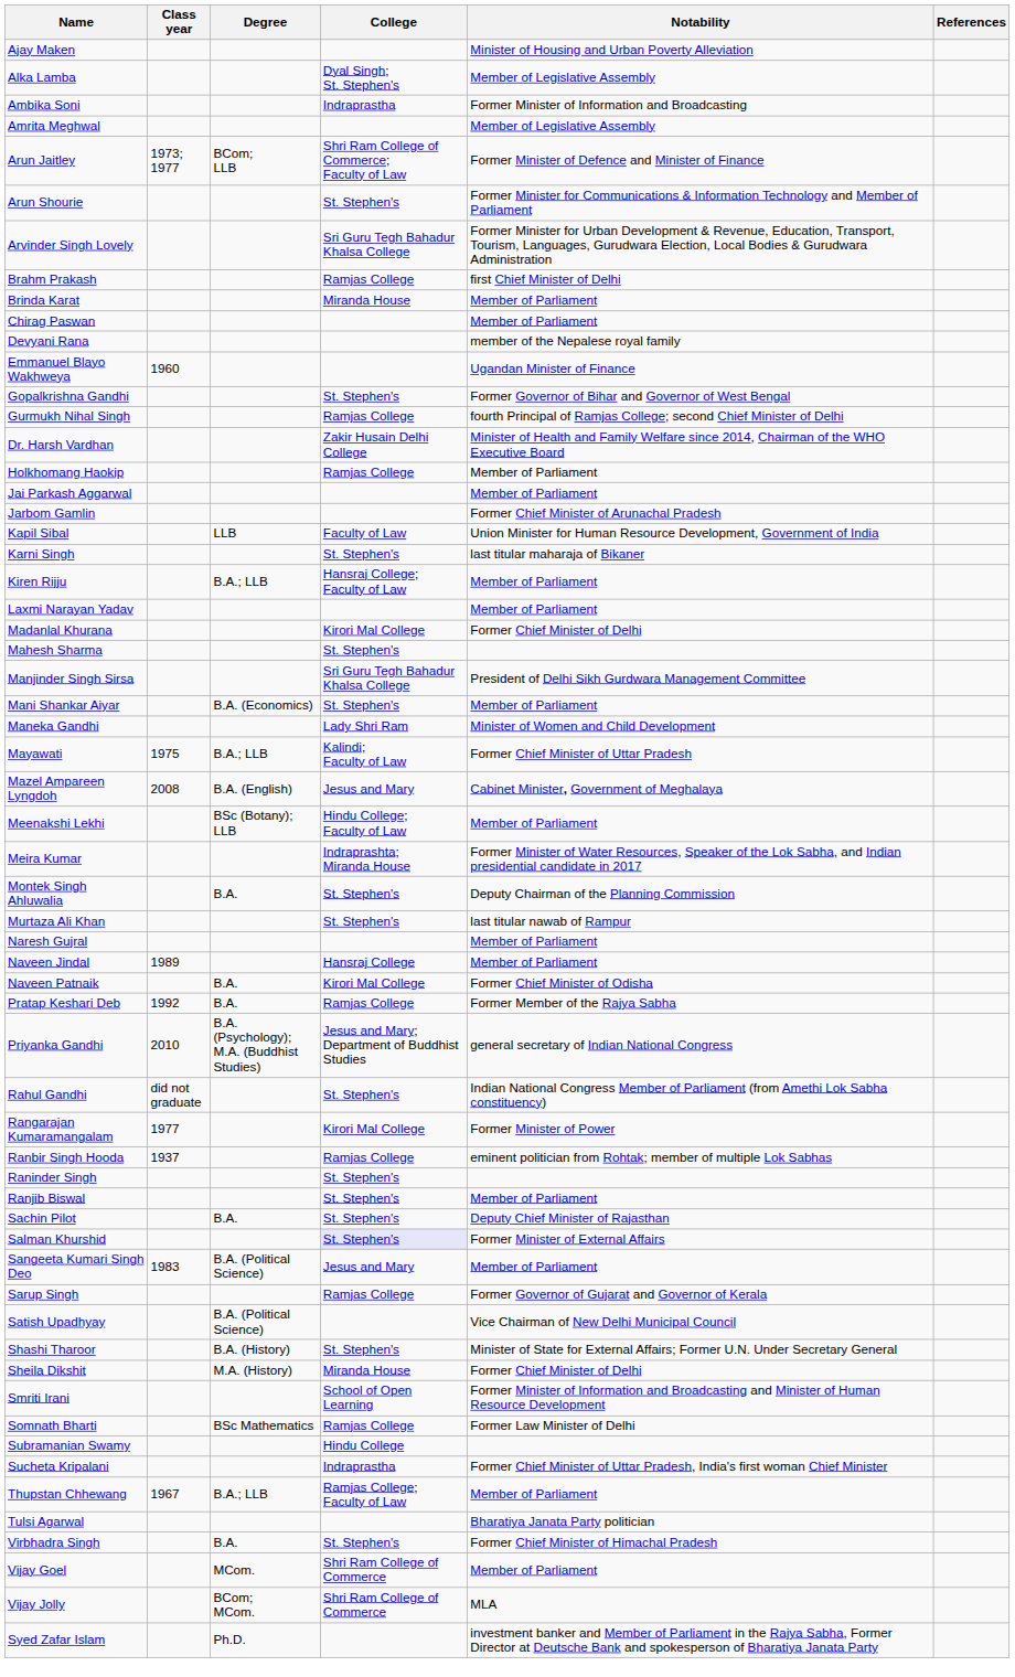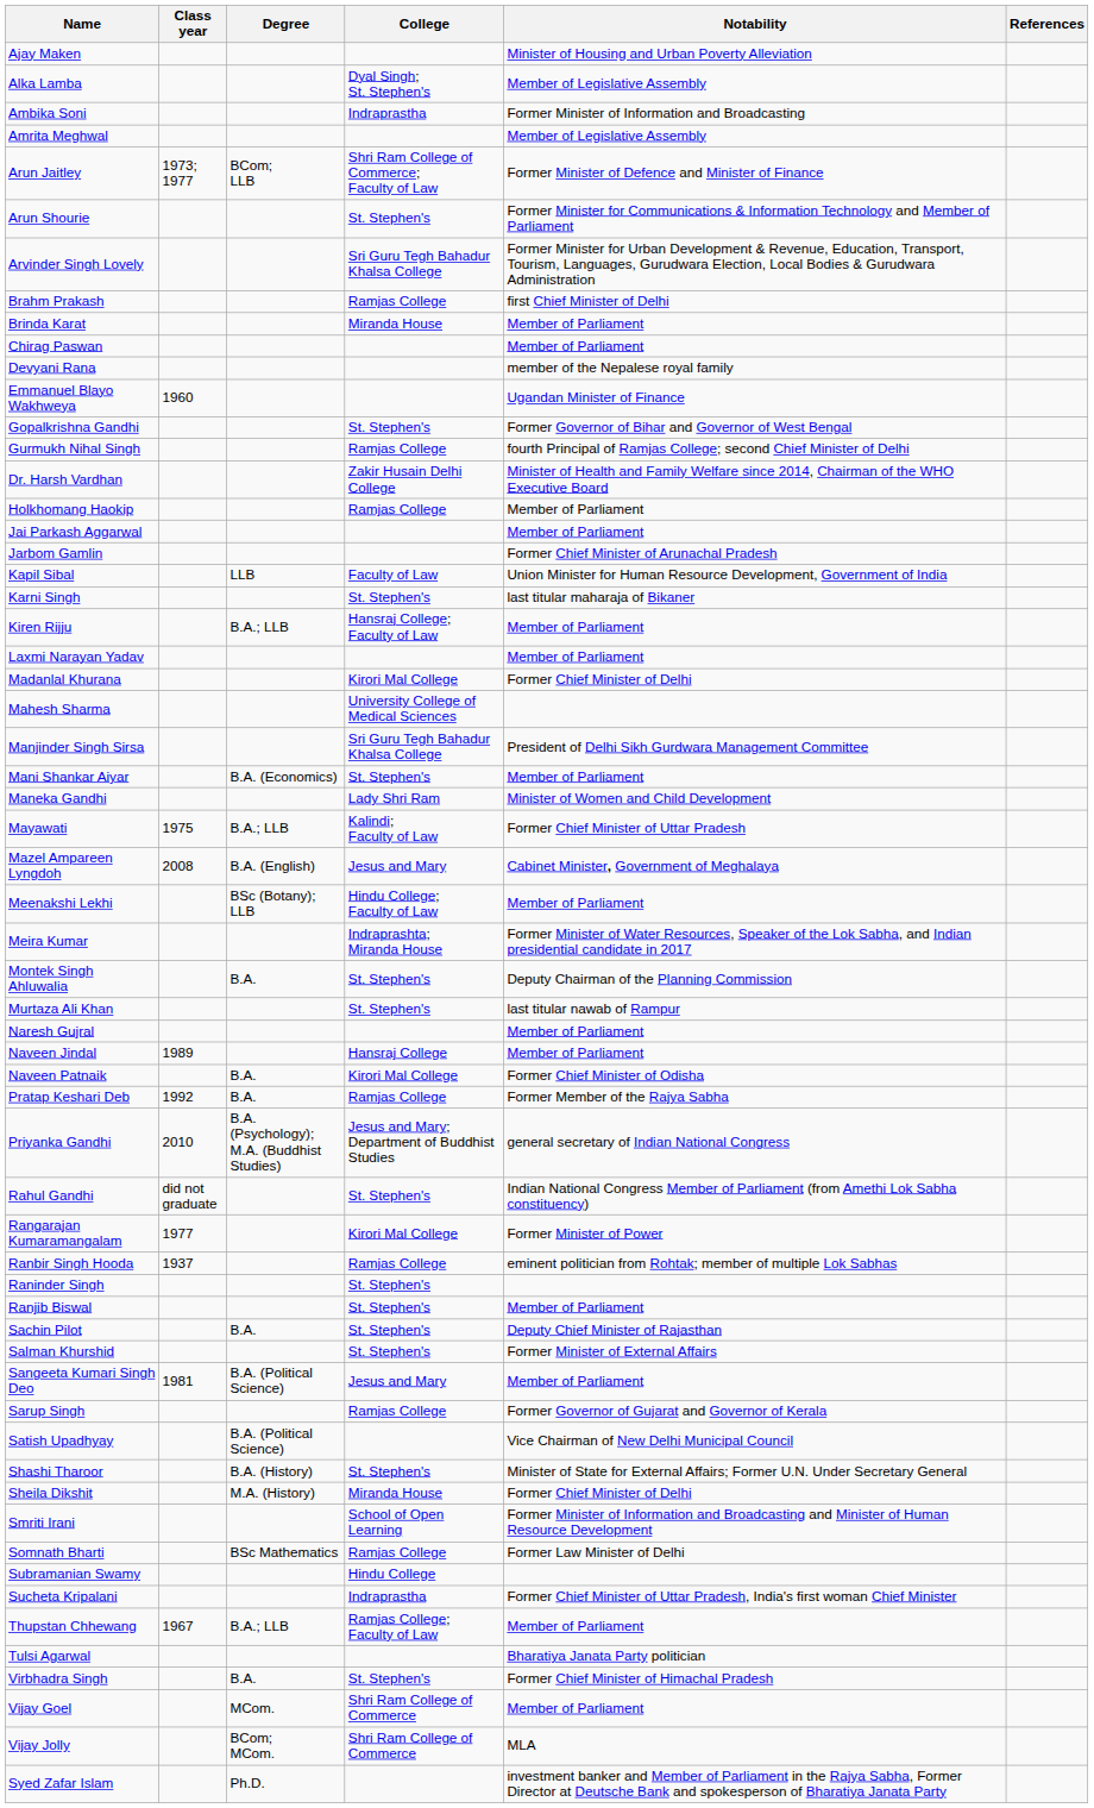 <table class="wikitable sortable">
 <tr>
 <th>Name</th>
 <th>Class<br>year</th>
 <th>Degree</th>
 <th>College</th>
 <th class="unsortable">Notability</th>
 <th class="unsortable">References</th>
 </tr>
 <tr>
 <td><a href='#'>Ajay Maken</a></td>
 <td></td>
 <td></td>
 <td></td>
 <td><a href='#'>Minister of Housing and Urban Poverty Alleviation</a></td>
 <td></td>
 </tr>
 <tr>
 <td><a href='#'>Alka Lamba</a></td>
 <td></td>
 <td></td>
 <td><a href='#'>Dyal Singh</a>;<br><a href='#'>St. Stephen's</a></td>
 <td><a href='#'>Member of Legislative Assembly</a></td>
 <td></td>
 </tr>
 <tr>
 <td><a href='#'>Ambika Soni</a></td>
 <td></td>
 <td></td>
 <td><a href='#'>Indraprastha</a></td>
 <td>Former Minister of Information and Broadcasting</td>
 <td></td>
 </tr>
 <tr>
 <td><a href='#'>Amrita Meghwal</a></td>
 <td></td>
 <td></td>
 <td></td>
 <td><a href='#'>Member of Legislative Assembly</a></td>
 <td></td>
 </tr>
 <tr>
 <td><a href='#'>Arun Jaitley</a></td>
 <td>1973; 1977</td>
 <td>BCom;<br>LLB</td>
 <td><a href='#'>Shri Ram College of Commerce</a>;<br><a href='#'>Faculty of Law</a></td>
 <td>Former <a href='#'>Minister of Defence</a> and <a href='#'>Minister of Finance</a></td>
 <td></td>
 </tr>
 <tr>
 <td><a href='#'>Arun Shourie</a></td>
 <td></td>
 <td></td>
 <td><a href='#'>St. Stephen's</a></td>
 <td>Former <a href='#'>Minister for Communications & Information Technology</a> and <a href='#'>Member of Parliament</a></td>
 <td></td>
 </tr>
 <tr>
 <td><a href='#'>Arvinder Singh Lovely</a></td>
 <td></td>
 <td></td>
 <td><a href='#'>Sri Guru Tegh Bahadur Khalsa College</a></td>
 <td>Former Minister for Urban Development & Revenue, Education, Transport, Tourism, Languages, Gurudwara Election, Local Bodies & Gurudwara Administration</td>
 <td></td>
 </tr>
 <tr>
 <td><a href='#'>Brahm Prakash</a></td>
 <td></td>
 <td></td>
 <td><a href='#'>Ramjas College</a></td>
 <td>first <a href='#'>Chief Minister of Delhi</a></td>
 <td></td>
 </tr>
 <tr>
 <td><a href='#'>Brinda Karat</a></td>
 <td></td>
 <td></td>
 <td><a href='#'>Miranda House</a></td>
 <td><a href='#'>Member of Parliament</a></td>
 <td></td>
 </tr>
 <tr>
 <td><a href='#'>Chirag Paswan</a></td>
 <td></td>
 <td></td>
 <td></td>
 <td><a href='#'>Member of Parliament</a></td>
 <td></td>
 </tr>
 <tr>
 <td><a href='#'>Devyani Rana</a></td>
 <td></td>
 <td></td>
 <td></td>
 <td>member of the Nepalese royal family</td>
 <td></td>
 </tr>
 <tr>
 <td><a href='#'>Emmanuel Blayo Wakhweya</a></td>
 <td>1960</td>
 <td></td>
 <td></td>
 <td><a href='#'>Ugandan Minister of Finance</a></td>
 <td></td>
 </tr>
 <tr>
 <td><a href='#'>Gopalkrishna Gandhi</a></td>
 <td></td>
 <td></td>
 <td><a href='#'>St. Stephen's</a></td>
 <td>Former <a href='#'>Governor of Bihar</a> and <a href='#'>Governor of West Bengal</a></td>
 <td></td>
 </tr>
 <tr>
 <td><a href='#'>Gurmukh Nihal Singh</a></td>
 <td></td>
 <td></td>
 <td><a href='#'>Ramjas College</a></td>
 <td>fourth Principal of <a href='#'>Ramjas College</a>; second <a href='#'>Chief Minister of Delhi</a></td>
 <td></td>
 </tr>
 <tr>
 <td><a href='#'>Dr. Harsh Vardhan</a></td>
 <td></td>
 <td></td>
 <td><a href='#'>Zakir Husain Delhi College</a></td>
 <td><a href='#'>Minister of Health and Family Welfare since 2014</a>, <a href='#'>Chairman of the WHO Executive Board</a></td>
 <td></td>
 </tr>
 <tr>
 <td><a href='#'>Holkhomang Haokip</a></td>
 <td></td>
 <td></td>
 <td><a href='#'>Ramjas College</a></td>
 <td>Member of Parliament</td>
 <td></td>
 </tr>
 <tr>
 <td><a href='#'>Jai Parkash Aggarwal</a></td>
 <td></td>
 <td></td>
 <td></td>
 <td><a href='#'>Member of Parliament</a></td>
 <td></td>
 </tr>
 <tr>
 <td><a href='#'>Jarbom Gamlin</a></td>
 <td></td>
 <td></td>
 <td></td>
 <td>Former <a href='#'>Chief Minister of Arunachal Pradesh</a></td>
 <td></td>
 </tr>
 <tr>
 <td><a href='#'>Kapil Sibal</a></td>
 <td></td>
 <td>LLB</td>
 <td><a href='#'>Faculty of Law</a></td>
 <td>Union Minister for Human Resource Development, <a href='#'>Government of India</a></td>
 <td></td>
 </tr>
 <tr>
 <td><a href='#'>Karni Singh</a></td>
 <td></td>
 <td></td>
 <td><a href='#'>St. Stephen's</a></td>
 <td>last titular maharaja of <a href='#'>Bikaner</a></td>
 <td></td>
 </tr>
 <tr>
 <td><a href='#'>Kiren Rijju</a></td>
 <td></td>
 <td>B.A.; LLB</td>
 <td><a href='#'>Hansraj College</a>;<br><a href='#'>Faculty of Law</a></td>
 <td><a href='#'>Member of Parliament</a></td>
 <td></td>
 </tr>
 <tr>
 <td><a href='#'>Laxmi Narayan Yadav</a></td>
 <td></td>
 <td></td>
 <td></td>
 <td><a href='#'>Member of Parliament</a></td>
 <td></td>
 </tr>
 <tr>
 <td><a href='#'>Madanlal Khurana</a></td>
 <td></td>
 <td></td>
 <td><a href='#'>Kirori Mal College</a></td>
 <td>Former <a href='#'>Chief Minister of Delhi</a></td>
 <td></td>
 </tr>
 <tr>
 <td><a href='#'>Mahesh Sharma</a></td>
 <td></td>
 <td></td>
-<td><a href='#'>St. Stephen's</a></td>
+<td><a href='#'>University College of Medical Sciences</a></td>
 <td></td>
 <td></td>
 </tr>
 <tr>
 <td><a href='#'>Manjinder Singh Sirsa</a></td>
 <td></td>
 <td></td>
 <td><a href='#'>Sri Guru Tegh Bahadur Khalsa College</a></td>
 <td>President of <a href='#'>Delhi Sikh Gurdwara Management Committee</a></td>
 <td></td>
 </tr>
 <tr>
 <td><a href='#'>Mani Shankar Aiyar</a></td>
 <td></td>
 <td>B.A. (Economics)</td>
 <td><a href='#'>St. Stephen's</a></td>
 <td><a href='#'>Member of Parliament</a></td>
 <td></td>
 </tr>
 <tr>
 <td><a href='#'>Maneka Gandhi</a></td>
 <td></td>
 <td></td>
 <td><a href='#'>Lady Shri Ram</a></td>
 <td><a href='#'>Minister of Women and Child Development</a></td>
 <td></td>
 </tr>
 <tr>
 <td><a href='#'>Mayawati</a></td>
 <td>1975</td>
 <td>B.A.; LLB</td>
 <td><a href='#'>Kalindi</a>;<br><a href='#'>Faculty of Law</a></td>
 <td>Former <a href='#'>Chief Minister of Uttar Pradesh</a></td>
 <td></td>
 </tr>
 <tr>
 <td><a href='#'>Mazel Ampareen Lyngdoh</a></td>
 <td>2008</td>
 <td>B.A. (English)</td>
 <td><a href='#'>Jesus and Mary</a></td>
 <td><a href='#'>Cabinet Minister</a><strong>,</strong> <a href='#'>Government of Meghalaya</a></td>
 <td></td>
 </tr>
 <tr>
 <td><a href='#'>Meenakshi Lekhi</a></td>
 <td></td>
 <td>BSc (Botany); LLB</td>
 <td><a href='#'>Hindu College</a>;<br><a href='#'>Faculty of Law</a></td>
 <td><a href='#'>Member of Parliament</a></td>
 <td></td>
 </tr>
 <tr>
 <td><a href='#'>Meira Kumar</a></td>
 <td></td>
 <td></td>
 <td><a href='#'>Indraprashta</a>;<br><a href='#'>Miranda House</a></td>
 <td>Former <a href='#'>Minister of Water Resources</a>, <a href='#'>Speaker of the Lok Sabha</a>, and <a href='#'>Indian presidential candidate in 2017</a></td>
 <td></td>
 </tr>
 <tr>
 <td><a href='#'>Montek Singh Ahluwalia</a></td>
 <td></td>
 <td>B.A.</td>
 <td><a href='#'>St. Stephen's</a></td>
 <td>Deputy Chairman of the <a href='#'>Planning Commission</a></td>
 <td></td>
 </tr>
 <tr>
 <td><a href='#'>Murtaza Ali Khan</a></td>
 <td></td>
 <td></td>
 <td><a href='#'>St. Stephen's</a></td>
 <td>last titular nawab of <a href='#'>Rampur</a></td>
 <td></td>
 </tr>
 <tr>
 <td><a href='#'>Naresh Gujral</a></td>
 <td></td>
 <td></td>
 <td></td>
 <td><a href='#'>Member of Parliament</a></td>
 <td></td>
 </tr>
 <tr>
 <td><a href='#'>Naveen Jindal</a></td>
 <td>1989</td>
 <td></td>
 <td><a href='#'>Hansraj College</a></td>
 <td><a href='#'>Member of Parliament</a></td>
 <td></td>
 </tr>
 <tr>
 <td><a href='#'>Naveen Patnaik</a></td>
 <td></td>
 <td>B.A.</td>
 <td><a href='#'>Kirori Mal College</a></td>
 <td>Former <a href='#'>Chief Minister of Odisha</a></td>
 <td></td>
 </tr>
 <tr>
 <td><a href='#'>Pratap Keshari Deb</a></td>
 <td>1992</td>
 <td>B.A.</td>
 <td><a href='#'>Ramjas College</a></td>
 <td>Former Member of the <a href='#'>Rajya Sabha</a></td>
 <td></td>
 </tr>
 <tr>
 <td><a href='#'>Priyanka Gandhi</a></td>
 <td>2010</td>
 <td>B.A. (Psychology);<br>M.A. (Buddhist Studies)</td>
 <td><a href='#'>Jesus and Mary</a>;<br>Department of Buddhist Studies</td>
 <td>general secretary of <a href='#'>Indian National Congress</a></td>
 <td></td>
 </tr>
 <tr>
 <td><a href='#'>Rahul Gandhi</a></td>
 <td>did not<br>graduate</td>
 <td></td>
 <td><a href='#'>St. Stephen's</a></td>
 <td>Indian National Congress <a href='#'>Member of Parliament</a> (from <a href='#'>Amethi Lok Sabha constituency</a>)</td>
 <td></td>
 </tr>
 <tr>
 <td><a href='#'>Rangarajan Kumaramangalam</a></td>
 <td>1977</td>
 <td></td>
 <td><a href='#'>Kirori Mal College</a></td>
 <td>Former <a href='#'>Minister of Power</a></td>
 <td></td>
 </tr>
 <tr>
 <td><a href='#'>Ranbir Singh Hooda</a></td>
 <td>1937</td>
 <td></td>
 <td><a href='#'>Ramjas College</a></td>
 <td>eminent politician from <a href='#'>Rohtak</a>; member of multiple <a href='#'>Lok Sabhas</a></td>
 <td></td>
 </tr>
 <tr>
 <td><a href='#'>Raninder Singh</a></td>
 <td></td>
 <td></td>
 <td><a href='#'>St. Stephen's</a></td>
 <td></td>
 <td></td>
 </tr>
 <tr>
 <td><a href='#'>Ranjib Biswal</a></td>
 <td></td>
 <td></td>
 <td><a href='#'>St. Stephen's</a></td>
 <td><a href='#'>Member of Parliament</a></td>
 <td></td>
 </tr>
 <tr>
 <td><a href='#'>Sachin Pilot</a></td>
 <td></td>
 <td>B.A.</td>
 <td><a href='#'>St. Stephen's</a></td>
 <td><a href='#'>Deputy Chief Minister of Rajasthan</a></td>
 <td></td>
 </tr>
 <tr>
 <td><a href='#'>Salman Khurshid</a></td>
 <td></td>
 <td></td>
-<td style="background: lavender;"><a href='#'>St. Stephen's</a></td>
+<td><a href='#'>St. Stephen's</a></td>
 <td>Former <a href='#'>Minister of External Affairs</a></td>
 <td></td>
 </tr>
 <tr>
 <td><a href='#'>Sangeeta Kumari Singh Deo</a></td>
-<td>1983</td>
+<td>1981</td>
 <td>B.A. (Political Science)</td>
 <td><a href='#'>Jesus and Mary</a></td>
 <td><a href='#'>Member of Parliament</a></td>
 <td></td>
 </tr>
 <tr>
 <td><a href='#'>Sarup Singh</a></td>
 <td></td>
 <td></td>
 <td><a href='#'>Ramjas College</a></td>
 <td>Former <a href='#'>Governor of Gujarat</a> and <a href='#'>Governor of Kerala</a></td>
 <td></td>
 </tr>
 <tr>
 <td><a href='#'>Satish Upadhyay</a></td>
 <td></td>
 <td>B.A. (Political Science)</td>
 <td></td>
 <td>Vice Chairman of <a href='#'>New Delhi Municipal Council</a></td>
 <td></td>
 </tr>
 <tr>
 <td><a href='#'>Shashi Tharoor</a></td>
 <td></td>
 <td>B.A. (History)</td>
 <td><a href='#'>St. Stephen's</a></td>
 <td>Minister of State for External Affairs; Former U.N. Under Secretary General</td>
 <td></td>
 </tr>
 <tr>
 <td><a href='#'>Sheila Dikshit</a></td>
 <td></td>
 <td>M.A. (History)</td>
 <td><a href='#'>Miranda House</a></td>
 <td>Former <a href='#'>Chief Minister of Delhi</a></td>
 <td></td>
 </tr>
 <tr>
 <td><a href='#'>Smriti Irani</a></td>
 <td></td>
 <td></td>
 <td><a href='#'>School of Open Learning</a></td>
 <td>Former <a href='#'>Minister of Information and Broadcasting</a> and <a href='#'>Minister of Human Resource Development</a></td>
 <td></td>
 </tr>
 <tr>
 <td><a href='#'>Somnath Bharti</a></td>
 <td></td>
 <td>BSc Mathematics</td>
 <td><a href='#'>Ramjas College</a></td>
 <td>Former Law Minister of Delhi</td>
 <td></td>
 </tr>
 <tr>
 <td><a href='#'>Subramanian Swamy</a></td>
 <td></td>
 <td></td>
 <td><a href='#'>Hindu College</a></td>
 <td></td>
 <td></td>
 </tr>
 <tr>
 <td><a href='#'>Sucheta Kripalani</a></td>
 <td></td>
 <td></td>
 <td><a href='#'>Indraprastha</a></td>
 <td>Former <a href='#'>Chief Minister of Uttar Pradesh</a>, India's first woman <a href='#'>Chief Minister</a></td>
 <td></td>
 </tr>
 <tr>
 <td><a href='#'>Thupstan Chhewang</a></td>
 <td>1967</td>
 <td>B.A.; LLB</td>
 <td><a href='#'>Ramjas College</a>;<br><a href='#'>Faculty of Law</a></td>
 <td><a href='#'>Member of Parliament</a></td>
 <td></td>
 </tr>
 <tr>
 <td><a href='#'>Tulsi Agarwal</a></td>
 <td></td>
 <td></td>
 <td></td>
 <td><a href='#'>Bharatiya Janata Party</a> politician</td>
 <td></td>
 </tr>
 <tr>
 <td><a href='#'>Virbhadra Singh</a></td>
 <td></td>
 <td>B.A.</td>
 <td><a href='#'>St. Stephen's</a></td>
 <td>Former <a href='#'>Chief Minister of Himachal Pradesh</a></td>
 <td></td>
 </tr>
 <tr>
 <td><a href='#'>Vijay Goel</a></td>
 <td></td>
 <td>MCom.</td>
 <td><a href='#'>Shri Ram College of Commerce</a></td>
 <td><a href='#'>Member of Parliament</a></td>
 <td></td>
 </tr>
 <tr>
 <td><a href='#'>Vijay Jolly</a></td>
 <td></td>
 <td>BCom;<br>MCom.</td>
 <td><a href='#'>Shri Ram College of Commerce</a></td>
 <td>MLA</td>
 <td></td>
 </tr>
 <tr>
 <td><a href='#'>Syed Zafar Islam</a></td>
 <td></td>
 <td>Ph.D.</td>
 <td></td>
 <td>investment banker and <a href='#'>Member of Parliament</a> in the <a href='#'>Rajya Sabha</a>, Former Director at <a href='#'>Deutsche Bank</a> and spokesperson of <a href='#'>Bharatiya Janata Party</a></td>
 <td></td>
 </tr>
 </table>
